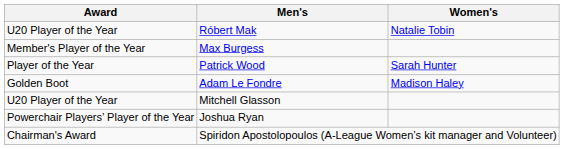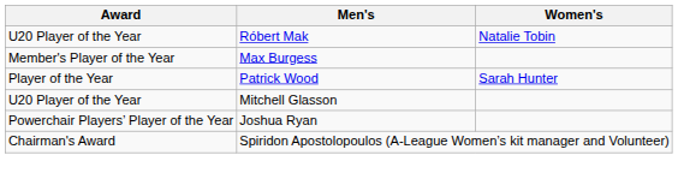 <table class="wikitable">
 <tr>
 <th>Award</th>
 <th>Men's</th>
 <th>Women's</th>
 </tr>
 <tr>
 <td>U20 Player of the Year</td>
 <td> <a href='#'>Róbert Mak</a></td>
 <td><a href='#'>Natalie Tobin</a></td>
 </tr>
 <tr>
 <td>Member's Player of the Year</td>
 <td><a href='#'>Max Burgess</a></td>
 <td></td>
 </tr>
 <tr>
 <td>Player of the Year</td>
 <td><a href='#'>Patrick Wood</a></td>
 <td><a href='#'>Sarah Hunter</a></td>
 </tr>
 <tr>
-<td>Golden Boot</td>
-<td> <a href='#'>Adam Le Fondre</a></td>
-<td> <a href='#'>Madison Haley</a></td>
-</tr>
-<tr>
 <td>U20 Player of the Year</td>
 <td>Mitchell Glasson</td>
 <td></td>
 </tr>
 <tr>
 <td>Powerchair Players’ Player of the Year</td>
 <td>Joshua Ryan</td>
 <td></td>
 </tr>
 <tr>
 <td>Chairman's Award</td>
 <td colspan="2">Spiridon Apostolopoulos (A-League Women’s kit manager and Volunteer)</td>
 </tr>
 </table>
